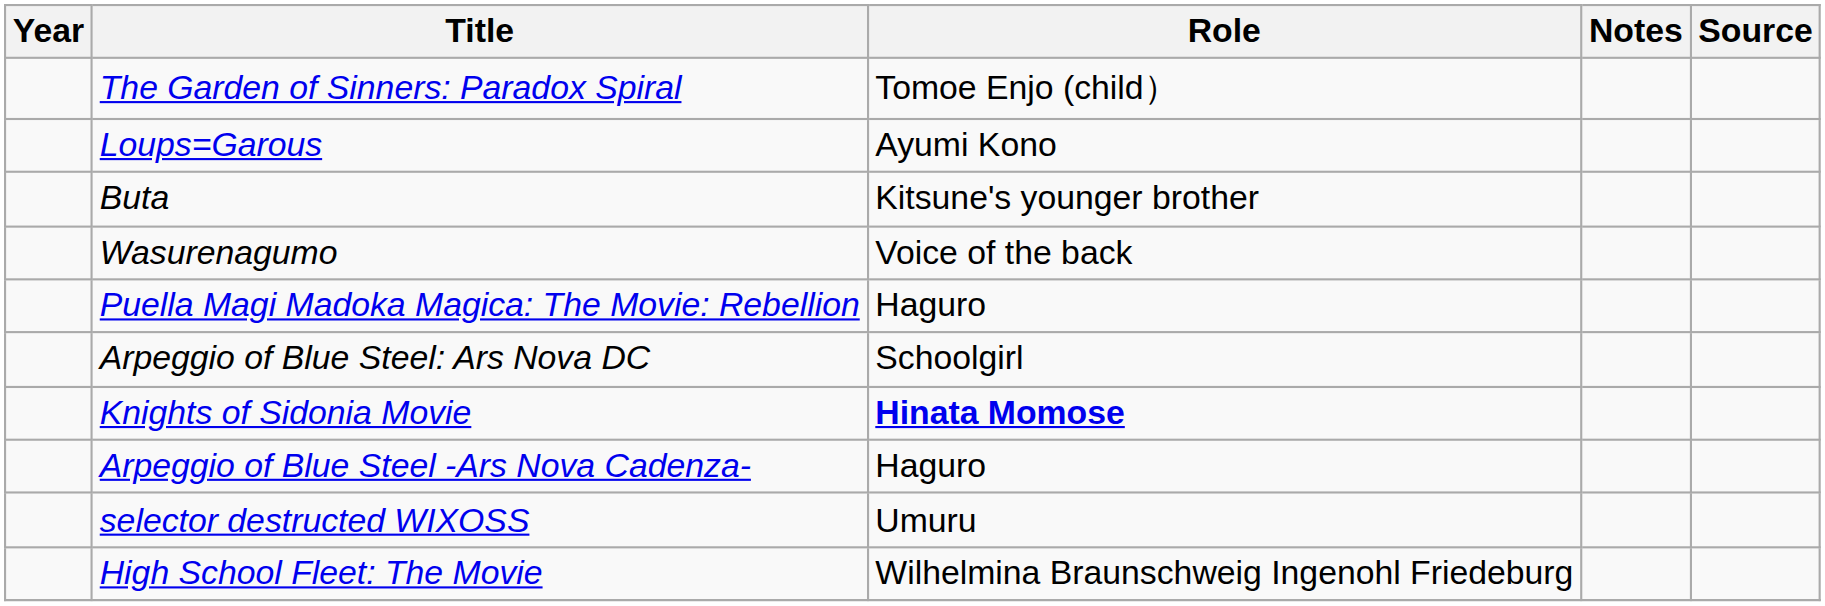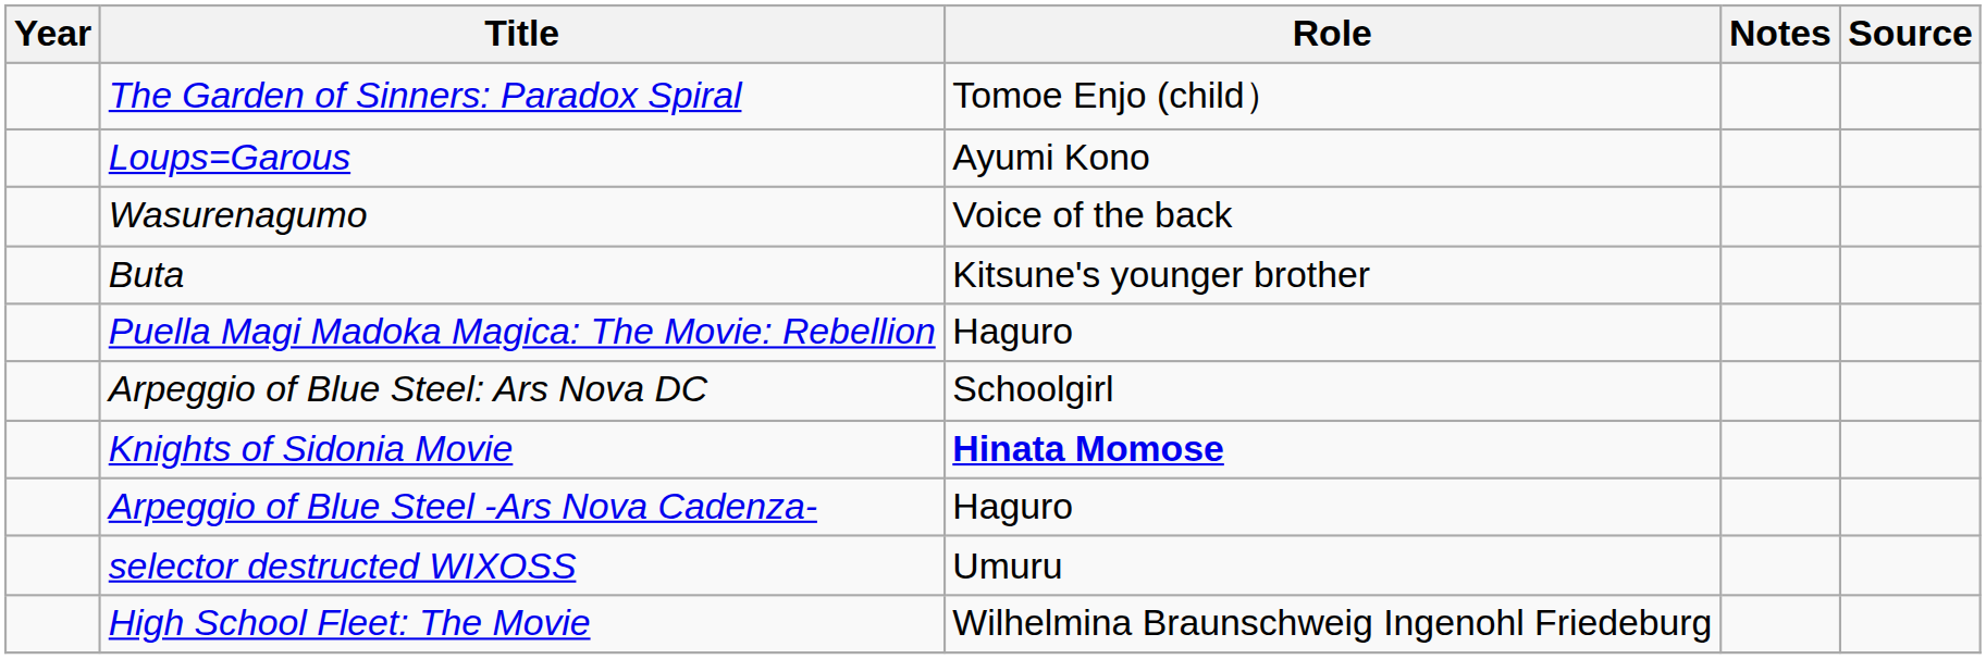 <table class="wikitable sortable plainrowheaders">
 <tr>
 <th>Year</th>
 <th>Title</th>
 <th>Role</th>
 <th class="unsortable">Notes</th>
 <th class="unsortable">Source</th>
 </tr>
 <tr>
 <td></td>
 <td><em><a href='#'>The Garden of Sinners: Paradox Spiral</a></em></td>
 <td>Tomoe Enjo (child）</td>
 <td></td>
 <td></td>
 </tr>
 <tr>
 <td></td>
 <td><em><a href='#'>Loups=Garous</a></em></td>
 <td>Ayumi Kono</td>
 <td></td>
 <td></td>
 </tr>
 <tr>
 <td></td>
-<td><em>Buta</em></td>
-<td>Kitsune's younger brother </td>
+<td><em>Wasurenagumo</em></td>
+<td>Voice of the back</td>
 <td></td>
 <td></td>
 </tr>
 <tr>
 <td></td>
-<td><em>Wasurenagumo</em></td>
-<td>Voice of the back</td>
+<td><em>Buta</em></td>
+<td>Kitsune's younger brother </td>
 <td></td>
 <td></td>
 </tr>
 <tr>
 <td></td>
 <td><em><a href='#'>Puella Magi Madoka Magica: The Movie: Rebellion</a></em></td>
 <td>Haguro</td>
 <td></td>
 <td></td>
 </tr>
 <tr>
 <td></td>
 <td><em>Arpeggio of Blue Steel: Ars Nova DC</em></td>
 <td>Schoolgirl</td>
 <td></td>
 <td></td>
 </tr>
 <tr>
 <td></td>
 <td><em><a href='#'>Knights of Sidonia Movie</a></em></td>
 <td><strong><a href='#'>Hinata Momose</a></strong></td>
 <td></td>
 <td></td>
 </tr>
 <tr>
 <td></td>
 <td><em><a href='#'>Arpeggio of Blue Steel -Ars Nova Cadenza-</a></em></td>
 <td>Haguro</td>
 <td></td>
 <td></td>
 </tr>
 <tr>
 <td></td>
 <td><em><a href='#'>selector destructed WIXOSS</a></em></td>
 <td>Umuru</td>
 <td></td>
 <td></td>
 </tr>
 <tr>
 <td></td>
 <td><em><a href='#'>High School Fleet: The Movie</a></em></td>
 <td>Wilhelmina Braunschweig Ingenohl Friedeburg</td>
 <td></td>
 <td></td>
 </tr>
 <tr>
 </tr>
 </table>
